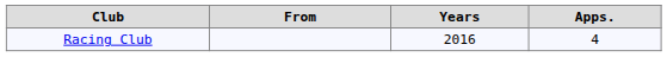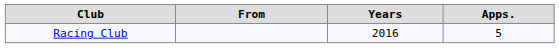 <table align="center" bgcolor="#f7f8ff" cellpadding="3" cellspacing="0" border="1" style="font-size: 95%; border: gray solid 1px; border-collapse: collapse;">
 <tr align=center bgcolor=#DDDDDD style="color:black;">
 <th width="180">Club</th>
 <th width="160">From</th>
 <th width="120">Years</th>
 <th width="115">Apps.</th>
 </tr>
 <tr align=center>
 <td><a href='#'>Racing Club</a></td>
 <td></td>
 <td>2016</td>
-<td>4</td>
+<td>5</td>
 </tr>
 </table>
